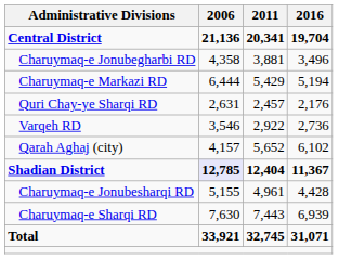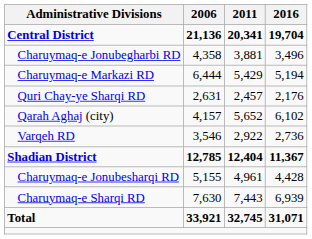 <table class="wikitable">
 <tr>
 <th>Administrative Divisions</th>
 <th>2006</th>
 <th>2011</th>
 <th>2016</th>
 </tr>
 <tr>
 <td><strong><a href='#'>Central District</a></strong></td>
 <td style="text-align: right;"><strong>21,136</strong></td>
 <td style="text-align: right;"><strong>20,341</strong></td>
 <td style="text-align: right;"><strong>19,704</strong></td>
 </tr>
 <tr>
 <td style="padding-left: 1em;"><a href='#'>Charuymaq-e Jonubegharbi RD</a></td>
 <td style="text-align: right;">4,358</td>
 <td style="text-align: right;">3,881</td>
 <td style="text-align: right;">3,496</td>
 </tr>
 <tr>
 <td style="padding-left: 1em;"><a href='#'>Charuymaq-e Markazi RD</a></td>
 <td style="text-align: right;">6,444</td>
 <td style="text-align: right;">5,429</td>
 <td style="text-align: right;">5,194</td>
 </tr>
 <tr>
 <td style="padding-left: 1em;"><a href='#'>Quri Chay-ye Sharqi RD</a></td>
 <td style="text-align: right;">2,631</td>
 <td style="text-align: right;">2,457</td>
 <td style="text-align: right;">2,176</td>
 </tr>
 <tr>
+<td style="padding-left: 1em;"><a href='#'>Qarah Aghaj</a> (city)</td>
+<td style="text-align: right;">4,157</td>
+<td style="text-align: right;">5,652</td>
+<td style="text-align: right;">6,102</td>
+</tr>
+<tr>
 <td style="padding-left: 1em;"><a href='#'>Varqeh RD</a></td>
 <td style="text-align: right;">3,546</td>
 <td style="text-align: right;">2,922</td>
 <td style="text-align: right;">2,736</td>
 </tr>
 <tr>
-<td style="padding-left: 1em;"><a href='#'>Qarah Aghaj</a> (city)</td>
-<td style="text-align: right;">4,157</td>
-<td style="text-align: right;">5,652</td>
-<td style="text-align: right;">6,102</td>
-</tr>
-<tr>
 <td><strong><a href='#'>Shadian District</a></strong></td>
-<td style="background: lavender; text-align: right;"><strong>12,785</strong></td>
+<td style="text-align: right;"><strong>12,785</strong></td>
 <td style="text-align: right;"><strong>12,404</strong></td>
 <td style="text-align: right;"><strong>11,367</strong></td>
 </tr>
 <tr>
 <td style="padding-left: 1em;"><a href='#'>Charuymaq-e Jonubesharqi RD</a></td>
 <td style="text-align: right;">5,155</td>
 <td style="text-align: right;">4,961</td>
 <td style="text-align: right;">4,428</td>
 </tr>
 <tr>
 <td style="padding-left: 1em;"><a href='#'>Charuymaq-e Sharqi RD</a></td>
 <td style="text-align: right;">7,630</td>
 <td style="text-align: right;">7,443</td>
 <td style="text-align: right;">6,939</td>
 </tr>
 <tr>
 <td><strong>Total</strong></td>
 <td style="text-align: right;"><strong>33,921</strong></td>
 <td style="text-align: right;"><strong>32,745</strong></td>
 <td style="text-align: right;"><strong>31,071</strong></td>
 </tr>
 <tr>
 <td colspan=4></td>
 </tr>
 </table>
